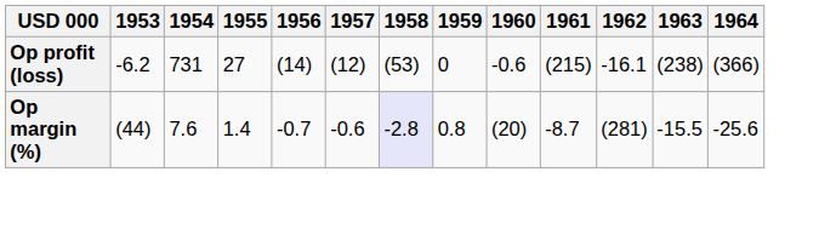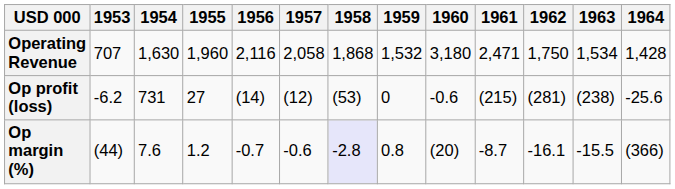 <table class="wikitable plain-row-headers defaultright">
 <tr>
 <th>USD 000</th>
 <th>1953</th>
 <th>1954</th>
 <th>1955</th>
 <th>1956</th>
 <th>1957</th>
 <th>1958</th>
 <th>1959</th>
 <th>1960</th>
 <th>1961</th>
 <th>1962</th>
 <th>1963</th>
 <th>1964</th>
 </tr>
 <tr>
+<th style="text-align: left;">Operating Revenue</th>
+<td>707</td>
+<td>1,630</td>
+<td>1,960</td>
+<td>2,116</td>
+<td>2,058</td>
+<td>1,868</td>
+<td>1,532</td>
+<td>3,180</td>
+<td>2,471</td>
+<td>1,750</td>
+<td>1,534</td>
+<td>1,428</td>
+</tr>
+<tr>
 <th style="text-align: left;">Op profit (loss)</th>
 <td>-6.2</td>
 <td>731</td>
 <td>27</td>
 <td>(14)</td>
 <td>(12)</td>
 <td>(53)</td>
 <td>0</td>
 <td>-0.6</td>
 <td>(215)</td>
-<td>-16.1</td>
+<td>(281)</td>
 <td>(238)</td>
-<td>(366)</td>
+<td>-25.6</td>
 </tr>
 <tr>
 <th style="text-align: left;">Op margin (%)</th>
 <td>(44)</td>
 <td>7.6</td>
-<td>1.4</td>
+<td>1.2</td>
 <td>-0.7</td>
 <td>-0.6</td>
 <td style="background: lavender;">-2.8</td>
 <td>0.8</td>
 <td>(20)</td>
 <td>-8.7</td>
-<td>(281)</td>
+<td>-16.1</td>
 <td>-15.5</td>
-<td>-25.6</td>
+<td>(366)</td>
 </tr>
 </table>
